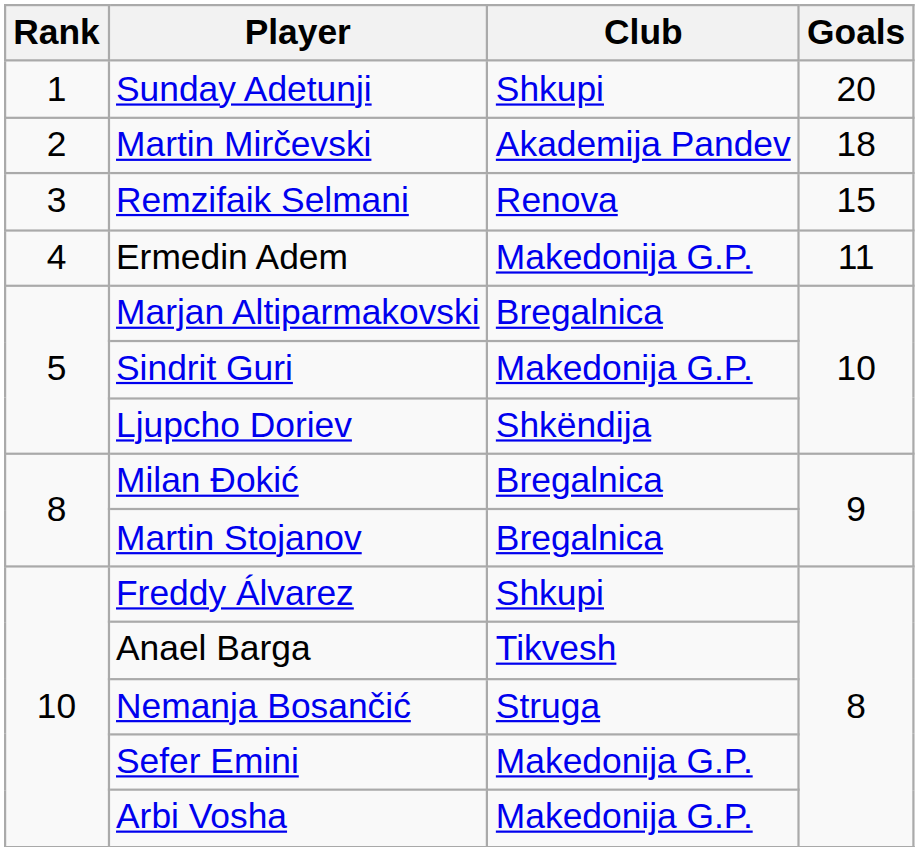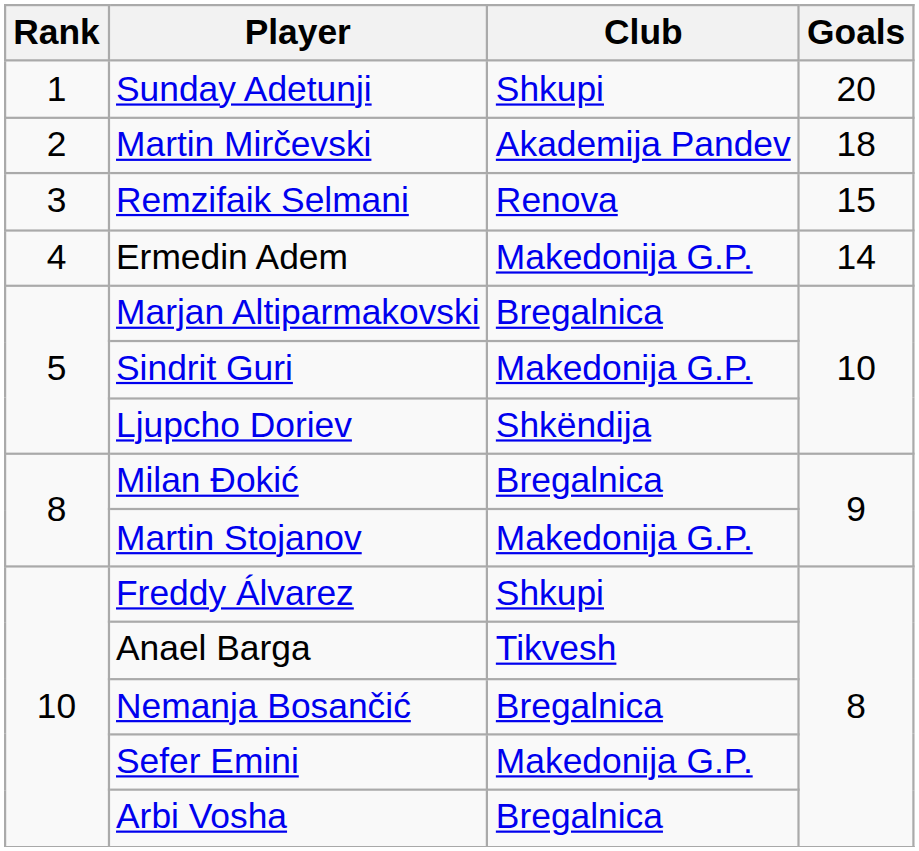 <table class="wikitable" style="text-align:center">
 <tr>
 <th>Rank</th>
 <th>Player</th>
 <th>Club</th>
 <th>Goals</th>
 </tr>
 <tr>
 <td>1</td>
 <td align="left"> <a href='#'>Sunday Adetunji</a></td>
 <td align="left"><a href='#'>Shkupi</a></td>
 <td>20</td>
 </tr>
 <tr>
 <td>2</td>
 <td align="left"> <a href='#'>Martin Mirčevski</a></td>
 <td align="left"><a href='#'>Akademija Pandev</a></td>
 <td>18</td>
 </tr>
 <tr>
 <td>3</td>
 <td align="left"> <a href='#'>Remzifaik Selmani</a></td>
 <td align="left"><a href='#'>Renova</a></td>
 <td>15</td>
 </tr>
 <tr>
 <td>4</td>
 <td align="left"> Ermedin Adem</td>
 <td align="left"><a href='#'>Makedonija G.P.</a></td>
-<td>11</td>
+<td>14</td>
 </tr>
 <tr>
 <td rowspan="3">5</td>
 <td align="left"> <a href='#'>Marjan Altiparmakovski</a></td>
 <td align="left"><a href='#'>Bregalnica</a></td>
 <td rowspan="3">10</td>
 </tr>
 <tr>
 <td align="left"> <a href='#'>Sindrit Guri</a></td>
 <td align="left"><a href='#'>Makedonija G.P.</a></td>
 </tr>
 <tr>
 <td align="left"> <a href='#'>Ljupcho Doriev</a></td>
 <td align="left"><a href='#'>Shkëndija</a></td>
 </tr>
 <tr>
 <td rowspan="2">8</td>
 <td align="left"> <a href='#'>Milan Đokić</a></td>
 <td align="left"><a href='#'>Bregalnica</a></td>
 <td rowspan="2">9</td>
 </tr>
 <tr>
 <td align="left"> <a href='#'>Martin Stojanov</a></td>
-<td align="left"><a href='#'>Bregalnica</a></td>
+<td align="left"><a href='#'>Makedonija G.P.</a></td>
 </tr>
 <tr>
 <td rowspan="5">10</td>
 <td align="left"> <a href='#'>Freddy Álvarez</a></td>
 <td align="left"><a href='#'>Shkupi</a></td>
 <td rowspan="5">8</td>
 </tr>
 <tr>
 <td align="left"> Anael Barga</td>
 <td align="left"><a href='#'>Tikvesh</a></td>
 </tr>
 <tr>
 <td align="left"> <a href='#'>Nemanja Bosančić</a></td>
-<td align="left"><a href='#'>Struga</a></td>
+<td align="left"><a href='#'>Bregalnica</a></td>
 </tr>
 <tr>
 <td align="left"> <a href='#'>Sefer Emini</a></td>
 <td align="left"><a href='#'>Makedonija G.P.</a></td>
 </tr>
 <tr>
 <td align="left"> <a href='#'>Arbi Vosha</a></td>
-<td align="left"><a href='#'>Makedonija G.P.</a></td>
+<td align="left"><a href='#'>Bregalnica</a></td>
 </tr>
 <tr>
 </tr>
 </table>
